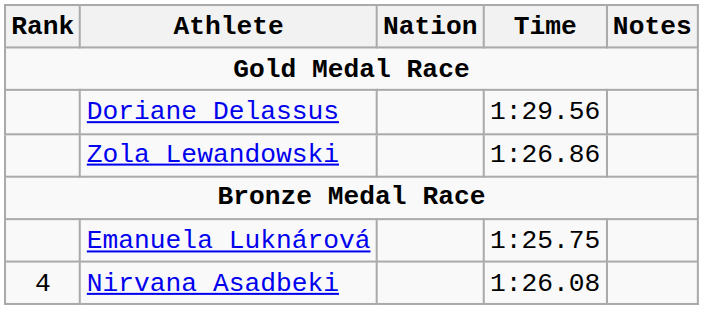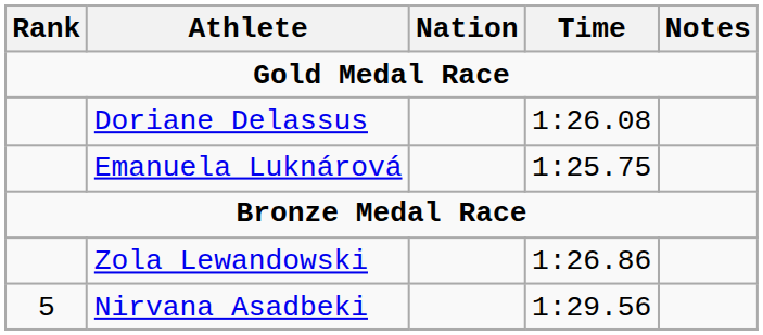 <table class="wikitable sortable" style="text-align:center;">
 <tr>
 <th>Rank</th>
 <th>Athlete</th>
 <th>Nation</th>
 <th>Time</th>
 <th>Notes</th>
 </tr>
 <tr>
 <td colspan=5><strong>Gold Medal Race</strong></td>
 </tr>
 <tr>
 <td></td>
 <td align=left><a href='#'>Doriane Delassus</a></td>
 <td align=left></td>
-<td>1:29.56</td>
+<td>1:26.08</td>
 <td></td>
+</tr>
+<tr>
+<td></td>
+<td align=left><a href='#'>Emanuela Luknárová</a></td>
+<td align=left></td>
+<td>1:25.75</td>
+<td></td>
+</tr>
+<tr>
+<td colspan=5><strong>Bronze Medal Race</strong></td>
 </tr>
 <tr>
 <td></td>
 <td align=left><a href='#'>Zola Lewandowski</a></td>
 <td align=left></td>
 <td>1:26.86</td>
 <td></td>
 </tr>
 <tr>
-<td colspan=5><strong>Bronze Medal Race</strong></td>
-</tr>
-<tr>
-<td></td>
-<td align=left><a href='#'>Emanuela Luknárová</a></td>
-<td align=left></td>
-<td>1:25.75</td>
-<td></td>
-</tr>
-<tr>
-<td>4</td>
+<td>5</td>
 <td align=left><a href='#'>Nirvana Asadbeki</a></td>
 <td align=left></td>
-<td>1:26.08</td>
+<td>1:29.56</td>
 <td></td>
 </tr>
 </table>
